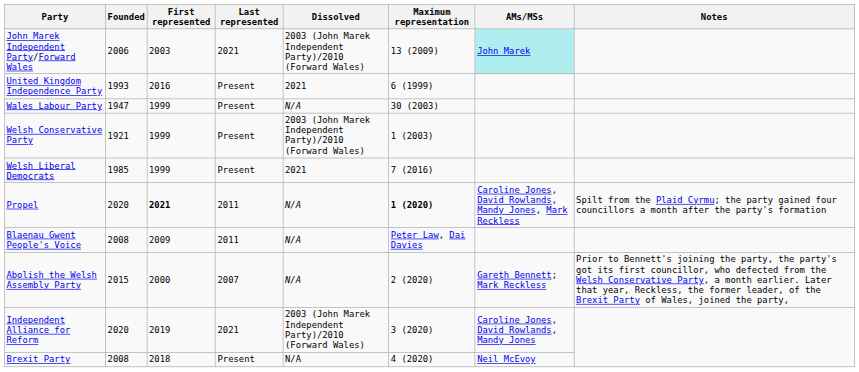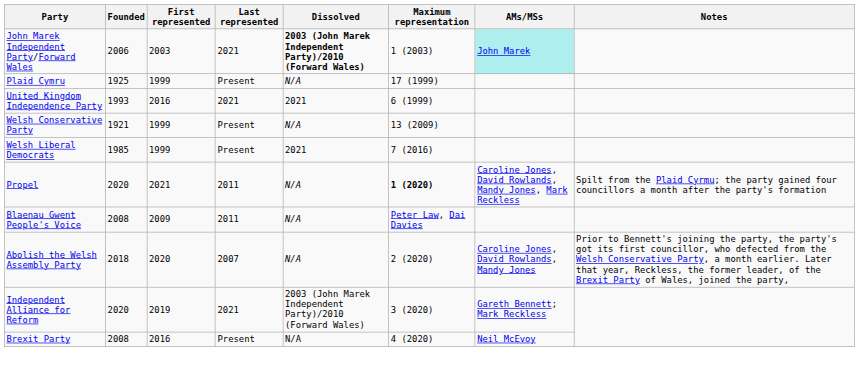 <table class="wikitable sortable">
 <tr>
 <th>Party</th>
 <th>Founded</th>
 <th>First represented</th>
 <th>Last represented</th>
 <th>Dissolved</th>
 <th data-sort-type="number">Maximum representation</th>
 <th>AMs/MSs</th>
 <th>Notes</th>
 </tr>
 <tr>
 <td><a href='#'>John Marek Independent Party</a>/<a href='#'>Forward Wales</a></td>
 <td>2006</td>
 <td>2003</td>
 <td>2021</td>
-<td>2003 (John Marek Independent Party)/2010 (Forward Wales)</td>
-<td>13 (2009)</td>
+<td><strong>2003 (John Marek Independent Party)/2010 (Forward Wales)</strong></td>
+<td>1 (2003)</td>
 <td style="background: paleturquoise;"><a href='#'>John Marek</a></td>
+<td></td>
+</tr>
+<tr>
+<td><a href='#'>Plaid Cymru</a></td>
+<td>1925</td>
+<td>1999</td>
+<td>Present</td>
+<td><em>N/A</em></td>
+<td>17 (1999)</td>
+<td></td>
 <td></td>
 </tr>
 <tr>
 <td><a href='#'>United Kingdom Independence Party</a></td>
 <td>1993</td>
 <td>2016</td>
-<td>Present</td>
+<td>2021</td>
 <td>2021</td>
 <td>6 (1999)</td>
-<td></td>
-<td></td>
-</tr>
-<tr>
-<td><a href='#'>Wales Labour Party</a></td>
-<td>1947</td>
-<td>1999</td>
-<td>Present</td>
-<td><em>N/A</em></td>
-<td>30 (2003)</td>
 <td></td>
 <td></td>
 </tr>
 <tr>
 <td><a href='#'>Welsh Conservative Party</a></td>
 <td>1921</td>
 <td>1999</td>
 <td>Present</td>
-<td>2003 (John Marek Independent Party)/2010 (Forward Wales)</td>
-<td>1 (2003)</td>
+<td><em>N/A</em></td>
+<td>13 (2009)</td>
 <td></td>
 <td></td>
 </tr>
 <tr>
 <td><a href='#'>Welsh Liberal Democrats</a></td>
 <td>1985</td>
 <td>1999</td>
 <td>Present</td>
 <td>2021</td>
 <td>7 (2016)</td>
 <td></td>
 <td></td>
 </tr>
 <tr>
 <td><a href='#'>Propel</a></td>
 <td>2020</td>
-<td><strong>2021</strong></td>
+<td>2021</td>
 <td>2011</td>
 <td><em>N/A</em></td>
 <td><strong>1 (2020)</strong></td>
 <td><a href='#'>Caroline Jones</a>, <a href='#'>David Rowlands</a>, <a href='#'>Mandy Jones</a>, <a href='#'>Mark Reckless</a></td>
 <td>Spilt from the <a href='#'>Plaid Cyrmu</a>; the party gained four councillors a month after the party's formation</td>
 </tr>
 <tr>
 <td><a href='#'>Blaenau Gwent People's Voice</a></td>
 <td>2008</td>
 <td>2009</td>
 <td>2011</td>
 <td><em>N/A</em></td>
 <td><a href='#'>Peter Law</a>, <a href='#'>Dai Davies</a></td>
 <td></td>
 </tr>
 <tr>
 <td><a href='#'>Abolish the Welsh Assembly Party</a></td>
-<td>2015</td>
-<td>2000</td>
+<td>2018</td>
+<td>2020</td>
 <td>2007</td>
 <td><em>N/A</em></td>
 <td>2 (2020)</td>
-<td><a href='#'>Gareth Bennett</a>; <a href='#'>Mark Reckless</a></td>
+<td><a href='#'>Caroline Jones</a>, <a href='#'>David Rowlands</a>, <a href='#'>Mandy Jones</a></td>
 <td>Prior to Bennett's joining the party, the party's got its first councillor, who defected from the <a href='#'>Welsh Conservative Party</a>, a month earlier. Later that year, Reckless, the former leader, of the <a href='#'>Brexit Party</a> of Wales,  joined the party,</td>
 </tr>
 <tr>
 <td><a href='#'>Independent Alliance for Reform</a></td>
 <td>2020</td>
 <td>2019</td>
 <td>2021</td>
 <td>2003 (John Marek Independent Party)/2010 (Forward Wales)</td>
 <td>3 (2020)</td>
-<td><a href='#'>Caroline Jones</a>, <a href='#'>David Rowlands</a>, <a href='#'>Mandy Jones</a></td>
+<td><a href='#'>Gareth Bennett</a>; <a href='#'>Mark Reckless</a></td>
 </tr>
 <tr>
 <td><a href='#'>Brexit Party</a></td>
 <td>2008</td>
-<td>2018</td>
+<td>2016</td>
 <td>Present</td>
 <td>N/A</td>
 <td>4 (2020)</td>
 <td><a href='#'>Neil McEvoy</a></td>
 </tr>
 </table>
